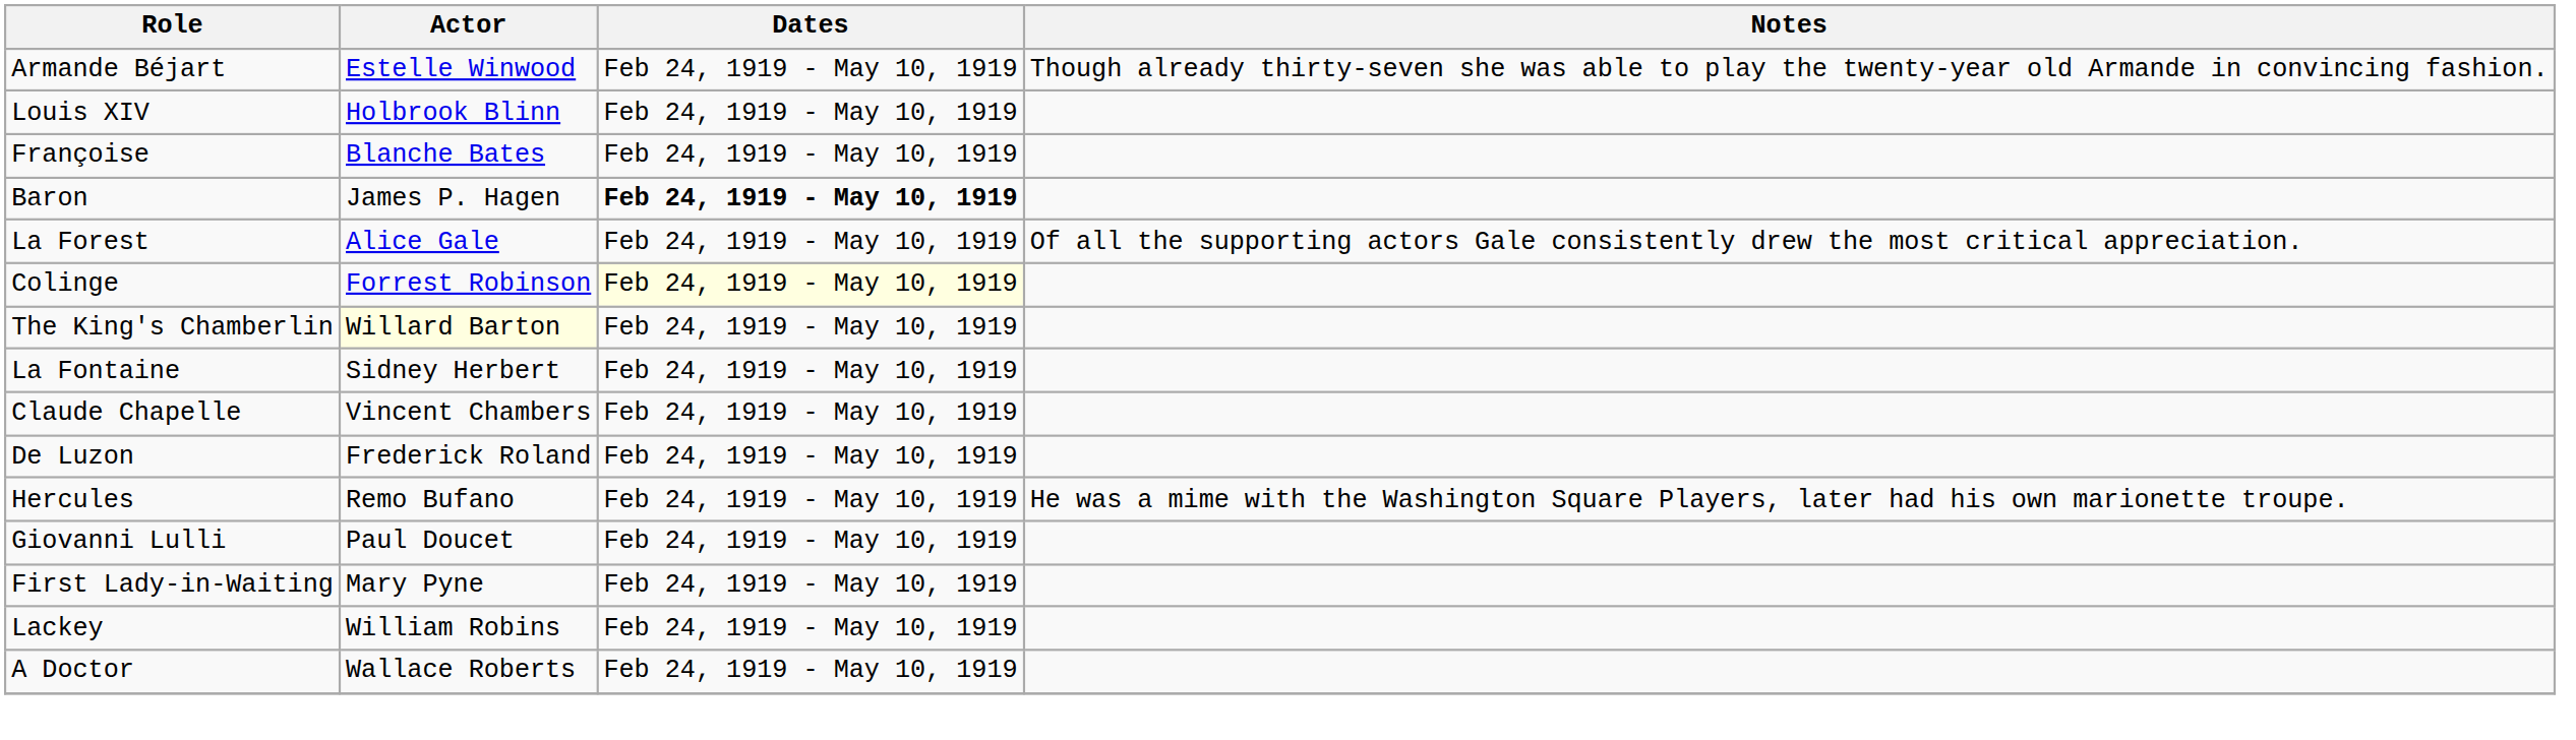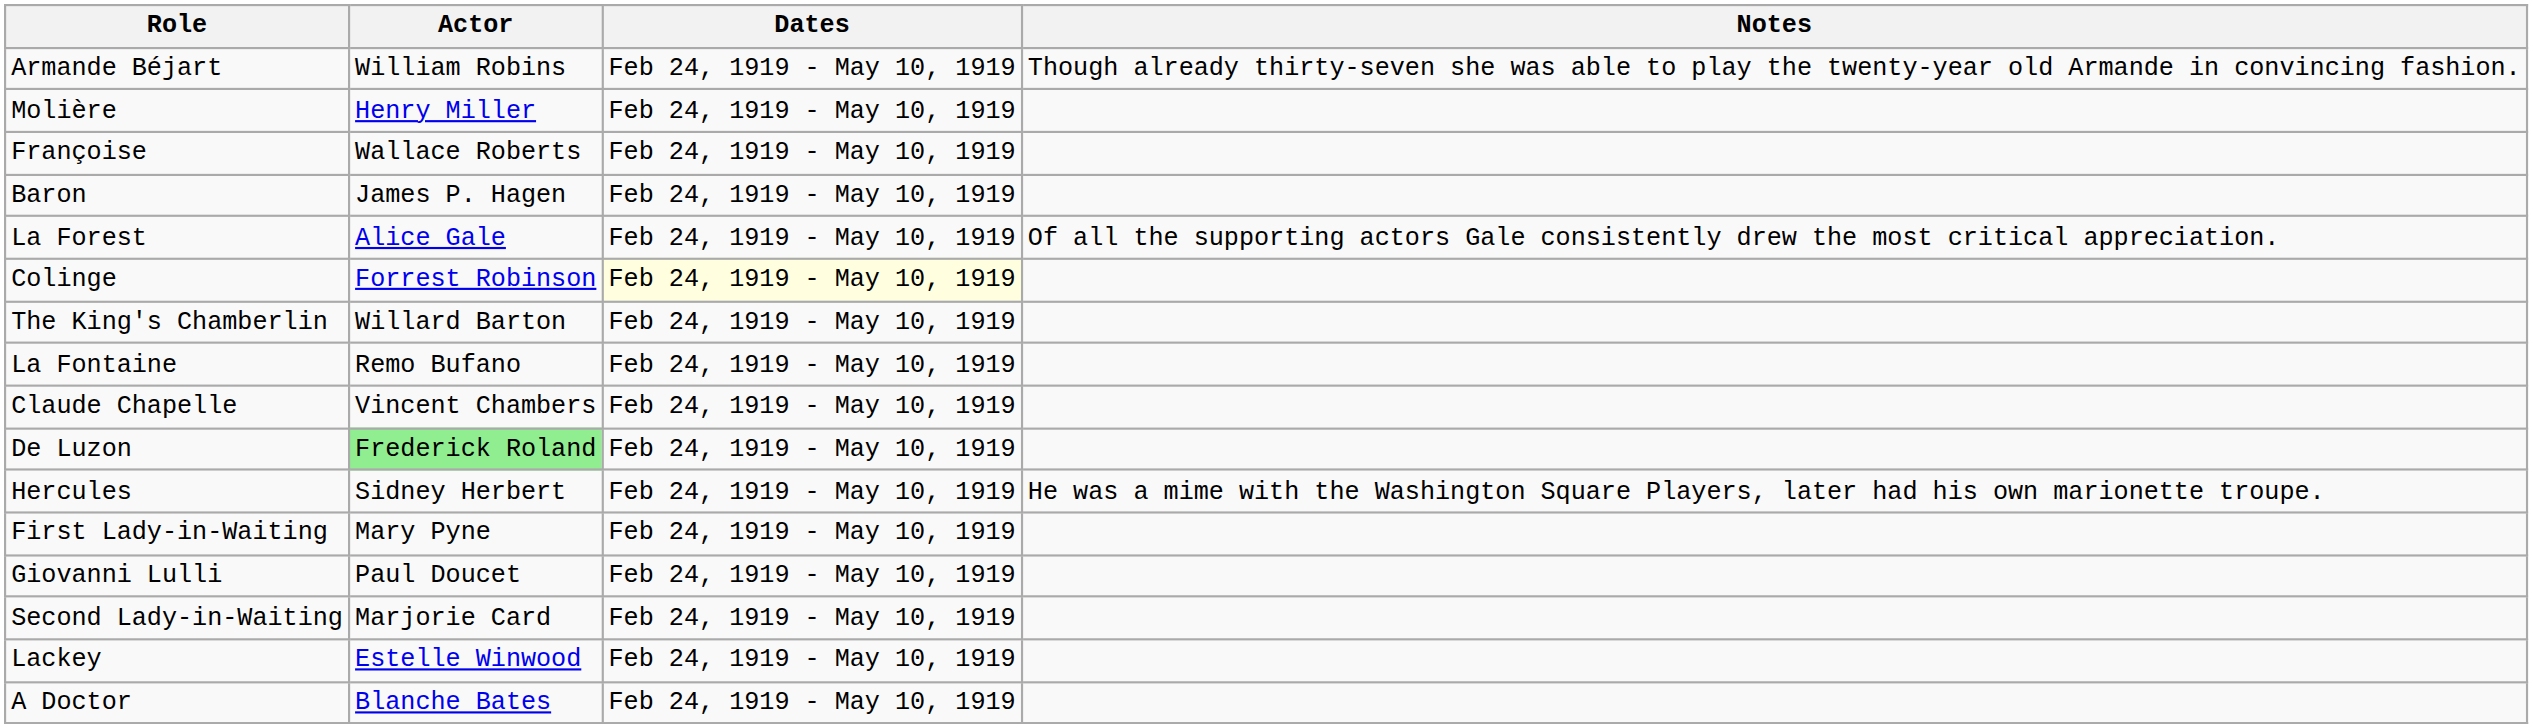 <table class="wikitable sortable plainrowheaders" style="font-size: 90%">
 <tr>
 <th scope="col">Role</th>
 <th scope="col">Actor</th>
 <th scope="col">Dates</th>
 <th scope="col">Notes</th>
 </tr>
 <tr>
 <td>Armande Béjart</td>
-<td><a href='#'>Estelle Winwood</a></td>
+<td>William Robins</td>
 <td>Feb 24, 1919 - May 10, 1919</td>
 <td>Though already thirty-seven she was able to play the twenty-year old Armande in convincing fashion.</td>
 </tr>
 <tr>
-<td>Louis XIV</td>
-<td><a href='#'>Holbrook Blinn</a></td>
+<td>Molière</td>
+<td><a href='#'>Henry Miller</a></td>
 <td>Feb 24, 1919 - May 10, 1919</td>
 <td></td>
 </tr>
 <tr>
 <td>Françoise</td>
-<td><a href='#'>Blanche Bates</a></td>
+<td>Wallace Roberts</td>
 <td>Feb 24, 1919 - May 10, 1919</td>
 <td></td>
 </tr>
 <tr>
 <td>Baron</td>
 <td>James P. Hagen</td>
-<td><strong>Feb 24, 1919 - May 10, 1919</strong></td>
+<td>Feb 24, 1919 - May 10, 1919</td>
 <td></td>
 </tr>
 <tr>
 <td>La Forest</td>
 <td><a href='#'>Alice Gale</a></td>
 <td>Feb 24, 1919 - May 10, 1919</td>
 <td>Of all the supporting actors Gale consistently drew the most critical appreciation.</td>
 </tr>
 <tr>
 <td>Colinge</td>
 <td><a href='#'>Forrest Robinson</a></td>
 <td style="background: lightyellow;">Feb 24, 1919 - May 10, 1919</td>
 <td></td>
 </tr>
 <tr>
 <td>The King's Chamberlin</td>
-<td style="background: lightyellow;">Willard Barton</td>
+<td>Willard Barton</td>
 <td>Feb 24, 1919 - May 10, 1919</td>
 <td></td>
 </tr>
 <tr>
 <td>La Fontaine</td>
-<td>Sidney Herbert</td>
+<td>Remo Bufano</td>
 <td>Feb 24, 1919 - May 10, 1919</td>
 <td></td>
 </tr>
 <tr>
 <td>Claude Chapelle</td>
 <td>Vincent Chambers</td>
 <td>Feb 24, 1919 - May 10, 1919</td>
 <td></td>
 </tr>
 <tr>
 <td>De Luzon</td>
-<td>Frederick Roland</td>
+<td style="background: lightgreen;">Frederick Roland</td>
 <td>Feb 24, 1919 - May 10, 1919</td>
 <td></td>
 </tr>
 <tr>
 <td>Hercules</td>
-<td>Remo Bufano</td>
+<td>Sidney Herbert</td>
 <td>Feb 24, 1919 - May 10, 1919</td>
 <td>He was a mime with the Washington Square Players, later had his own marionette troupe.</td>
+</tr>
+<tr>
+<td>First Lady-in-Waiting</td>
+<td>Mary Pyne</td>
+<td>Feb 24, 1919 - May 10, 1919</td>
+<td></td>
 </tr>
 <tr>
 <td>Giovanni Lulli</td>
 <td>Paul Doucet</td>
 <td>Feb 24, 1919 - May 10, 1919</td>
 <td></td>
 </tr>
 <tr>
-<td>First Lady-in-Waiting</td>
-<td>Mary Pyne</td>
+<td>Second Lady-in-Waiting</td>
+<td>Marjorie Card</td>
 <td>Feb 24, 1919 - May 10, 1919</td>
 <td></td>
 </tr>
 <tr>
 <td>Lackey</td>
-<td>William Robins</td>
+<td><a href='#'>Estelle Winwood</a></td>
 <td>Feb 24, 1919 - May 10, 1919</td>
 <td></td>
 </tr>
 <tr>
 <td>A Doctor</td>
-<td>Wallace Roberts</td>
+<td><a href='#'>Blanche Bates</a></td>
 <td>Feb 24, 1919 - May 10, 1919</td>
 <td></td>
 </tr>
 <tr>
 </tr>
 </table>
